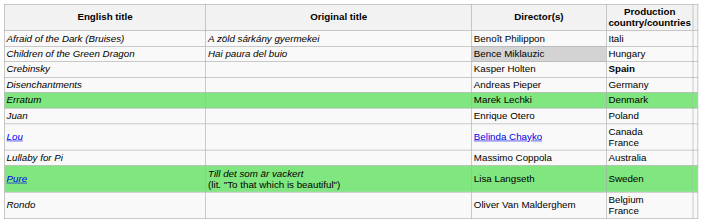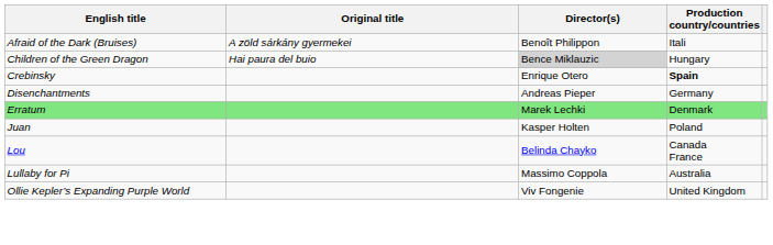 <table class="sortable wikitable" width="90%" cellpadding="5">
 <tr>
 <th width="30%">English title</th>
 <th width="40%">Original title</th>
 <th width="20%">Director(s)</th>
 <th width="10%">Production country/countries</th>
 <th width="3%"></th>
 </tr>
 <tr>
 <td><em>Afraid of the Dark (Bruises)</em></td>
 <td><em>A zöld sárkány gyermekei</em></td>
 <td>Benoît Philippon</td>
 <td>Itali</td>
 <td></td>
 </tr>
 <tr>
 <td><em>Children of the Green Dragon</em></td>
 <td><em>Hai paura del buio</em></td>
 <td style="background: lightgrey;">Bence Miklauzic</td>
 <td>Hungary</td>
 <td></td>
 </tr>
 <tr>
 <td><em>Crebinsky</em></td>
 <td></td>
-<td>Kasper Holten</td>
+<td>Enrique Otero</td>
 <td><strong>Spain</strong></td>
 <td></td>
 </tr>
 <tr>
 <td><em>Disenchantments</em></td>
 <td></td>
 <td>Andreas Pieper</td>
 <td>Germany</td>
 <td></td>
 </tr>
 <tr style="background:#80E680;">
 <td><em>Erratum</em></td>
 <td></td>
 <td>Marek Lechki</td>
 <td>Denmark</td>
 <td></td>
 </tr>
 <tr>
 <td><em>Juan</em></td>
 <td></td>
-<td>Enrique Otero</td>
+<td>Kasper Holten</td>
 <td>Poland</td>
 <td></td>
 </tr>
 <tr>
 <td><em><a href='#'>Lou</a></em></td>
 <td></td>
 <td><a href='#'>Belinda Chayko</a></td>
 <td>Canada<br>France</td>
 <td></td>
 </tr>
 <tr>
 <td><em>Lullaby for Pi</em></td>
 <td></td>
 <td>Massimo Coppola</td>
 <td>Australia</td>
 <td></td>
 </tr>
-<tr style="background:#80E680;">
-<td><em><a href='#'>Pure</a></em></td>
-<td><em>Till det som är vackert</em><br>(lit. "To that which is beautiful")</td>
-<td>Lisa Langseth</td>
-<td>Sweden</td>
+<tr>
+<td><em>Ollie Kepler’s Expanding Purple World</em></td>
 <td></td>
-</tr>
-<tr>
-<td><em>Rondo</em></td>
-<td></td>
-<td>Oliver Van Malderghem</td>
-<td>Belgium<br>France</td>
+<td>Viv Fongenie</td>
+<td>United Kingdom</td>
 <td></td>
 </tr>
 </table>
